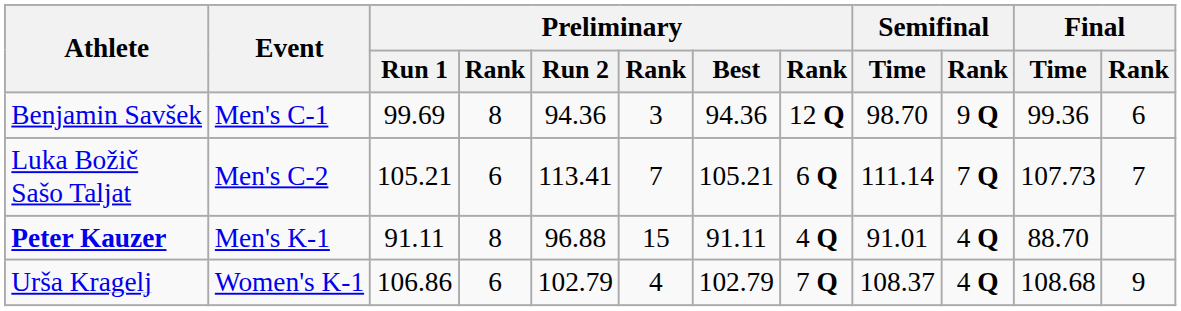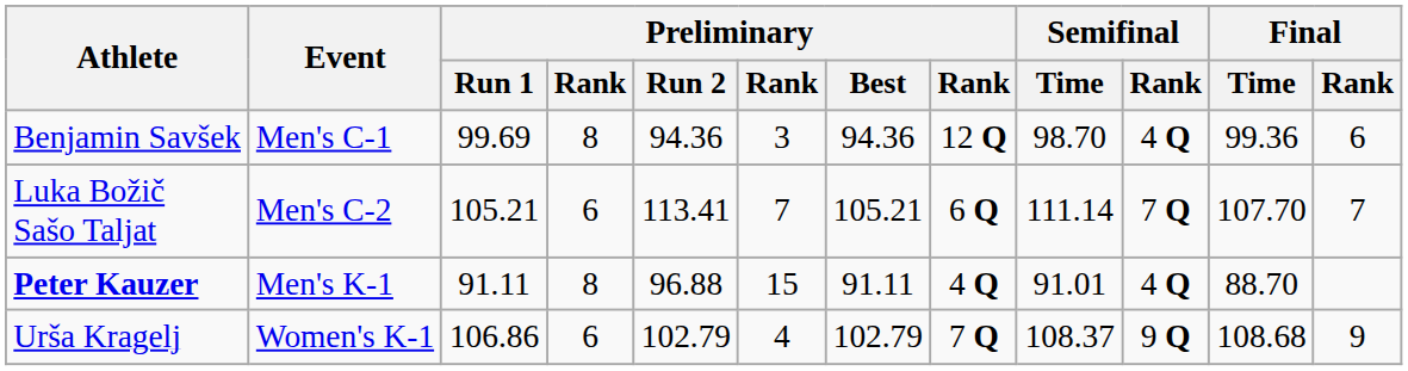 <table class="wikitable" style="font-size:90%">
 <tr>
 <th rowspan=2>Athlete</th>
 <th rowspan=2>Event</th>
 <th colspan=6>Preliminary</th>
 <th colspan=2>Semifinal</th>
 <th colspan=2>Final</th>
 </tr>
 <tr style="font-size:95%">
 <th>Run 1</th>
 <th>Rank</th>
 <th>Run 2</th>
 <th>Rank</th>
 <th>Best</th>
 <th>Rank</th>
 <th>Time</th>
 <th>Rank</th>
 <th>Time</th>
 <th>Rank</th>
 </tr>
 <tr align=center>
 <td align=left><a href='#'>Benjamin Savšek</a></td>
 <td align=left><a href='#'>Men's C-1</a></td>
 <td>99.69</td>
 <td>8</td>
 <td>94.36</td>
 <td>3</td>
 <td>94.36</td>
 <td>12 <strong>Q</strong></td>
 <td>98.70</td>
-<td>9 <strong>Q</strong></td>
+<td>4 <strong>Q</strong></td>
 <td>99.36</td>
 <td>6</td>
 </tr>
 <tr align=center>
 <td align=left><a href='#'>Luka Božič</a><br><a href='#'>Sašo Taljat</a></td>
 <td align=left><a href='#'>Men's C-2</a></td>
 <td>105.21</td>
 <td>6</td>
 <td>113.41</td>
 <td>7</td>
 <td>105.21</td>
 <td>6 <strong>Q</strong></td>
 <td>111.14</td>
 <td>7 <strong>Q</strong></td>
-<td>107.73</td>
+<td>107.70</td>
 <td>7</td>
 </tr>
 <tr align=center>
 <td align=left><strong><a href='#'>Peter Kauzer</a></strong></td>
 <td align=left><a href='#'>Men's K-1</a></td>
 <td>91.11</td>
 <td>8</td>
 <td>96.88</td>
 <td>15</td>
 <td>91.11</td>
 <td>4 <strong>Q</strong></td>
 <td>91.01</td>
 <td>4 <strong>Q</strong></td>
 <td>88.70</td>
 <td></td>
 </tr>
 <tr align=center>
 <td align=left><a href='#'>Urša Kragelj</a></td>
 <td align=left><a href='#'>Women's K-1</a></td>
 <td>106.86</td>
 <td>6</td>
 <td>102.79</td>
 <td>4</td>
 <td>102.79</td>
 <td>7 <strong>Q</strong></td>
 <td>108.37</td>
-<td>4 <strong>Q</strong></td>
+<td>9 <strong>Q</strong></td>
 <td>108.68</td>
 <td>9</td>
 </tr>
 </table>
